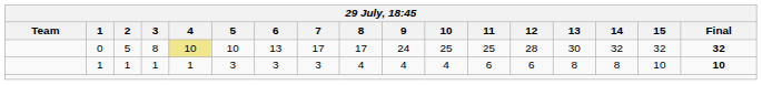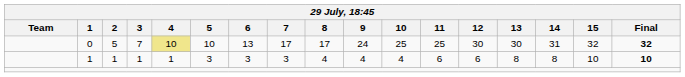 <table class=wikitable style="text-align:center; width: 55%">
 <tr>
 <th colspan=17><em>29 July, 18:45</em></th>
 </tr>
 <tr>
 <th>Team</th>
 <th>1</th>
 <th>2</th>
 <th>3</th>
 <th>4</th>
 <th>5</th>
 <th>6</th>
 <th>7</th>
 <th>8</th>
 <th>9</th>
 <th>10</th>
 <th>11</th>
 <th>12</th>
 <th>13</th>
 <th>14</th>
 <th>15</th>
 <th>Final</th>
 </tr>
 <tr>
 <td align=left><strong></strong></td>
 <td>0</td>
 <td>5</td>
-<td>8</td>
+<td>7</td>
 <td style="background: khaki;">10</td>
 <td>10</td>
 <td>13</td>
 <td>17</td>
 <td>17</td>
 <td>24</td>
 <td>25</td>
 <td>25</td>
-<td>28</td>
 <td>30</td>
-<td>32</td>
+<td>30</td>
+<td>31</td>
 <td>32</td>
 <td><strong>32</strong></td>
 </tr>
 <tr>
 <td align=left></td>
 <td>1</td>
 <td>1</td>
 <td>1</td>
 <td>1</td>
 <td>3</td>
 <td>3</td>
 <td>3</td>
 <td>4</td>
 <td>4</td>
 <td>4</td>
 <td>6</td>
 <td>6</td>
 <td>8</td>
 <td>8</td>
 <td>10</td>
 <td><strong>10</strong></td>
 </tr>
 <tr>
 <td colspan=17></td>
 </tr>
 </table>
